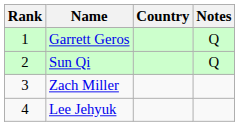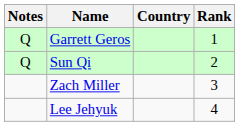 <table class="wikitable" style="text-align:center;">
 <tr>
-<th>Rank</th>
+<th>Notes</th>
 <th>Name</th>
 <th>Country</th>
-<th>Notes</th>
+<th>Rank</th>
 </tr>
 <tr bgcolor=ccffcc>
-<td>1</td>
+<td>Q</td>
 <td align=left><a href='#'>Garrett Geros</a></td>
 <td align=left></td>
-<td>Q</td>
+<td>1</td>
 </tr>
 <tr bgcolor=ccffcc>
-<td>2</td>
+<td>Q</td>
 <td align=left><a href='#'>Sun Qi</a></td>
 <td align=left></td>
-<td>Q</td>
+<td>2</td>
 </tr>
 <tr>
-<td>3</td>
+<td></td>
 <td align=left><a href='#'>Zach Miller</a></td>
 <td align=left></td>
-<td></td>
+<td>3</td>
 </tr>
 <tr>
-<td>4</td>
+<td></td>
 <td align=left><a href='#'>Lee Jehyuk</a></td>
 <td align=left></td>
-<td></td>
+<td>4</td>
 </tr>
 </table>
